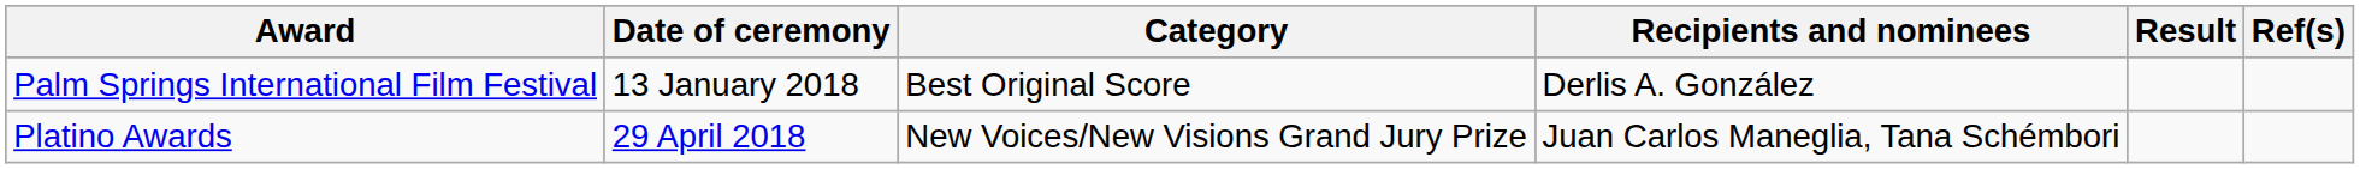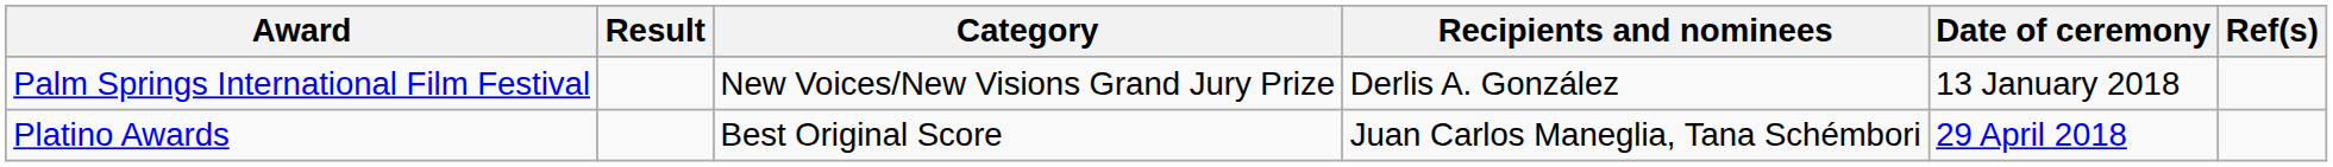 <table class="wikitable sortable">
 <tr>
 <th>Award</th>
-<th>Date of ceremony</th>
+<th>Result</th>
 <th>Category</th>
 <th>Recipients and nominees</th>
-<th>Result</th>
+<th>Date of ceremony</th>
 <th>Ref(s)</th>
 </tr>
 <tr>
 <td><a href='#'>Palm Springs International Film Festival</a></td>
+<td></td>
+<td>New Voices/New Visions Grand Jury Prize</td>
+<td>Derlis A. González</td>
 <td>13 January 2018</td>
-<td>Best Original Score</td>
-<td>Derlis A. González</td>
-<td></td>
 <td></td>
 </tr>
 <tr>
 <td><a href='#'>Platino Awards</a></td>
+<td></td>
+<td>Best Original Score</td>
+<td>Juan Carlos Maneglia, Tana Schémbori</td>
 <td><a href='#'>29 April 2018</a></td>
-<td>New Voices/New Visions Grand Jury Prize</td>
-<td>Juan Carlos Maneglia, Tana Schémbori</td>
-<td></td>
 <td></td>
 </tr>
 </table>
